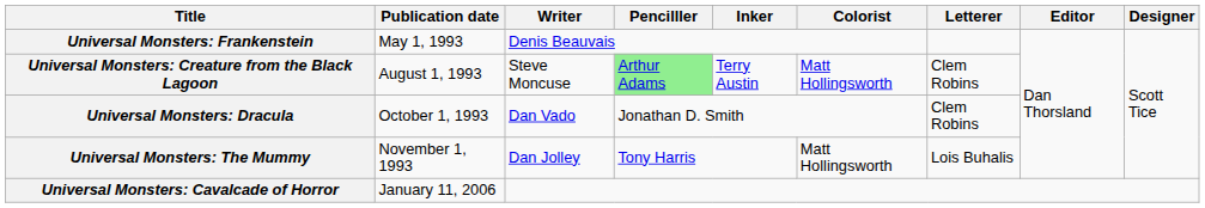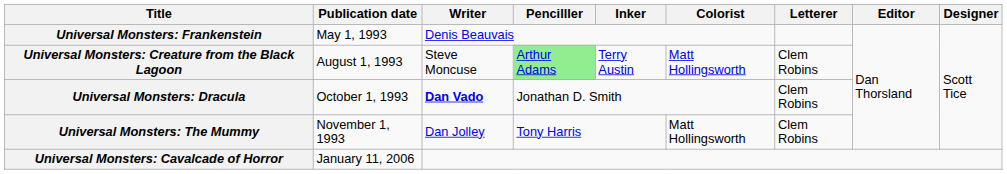 <table class="wikitable">
 <tr>
 <th>Title</th>
 <th>Publication date</th>
 <th>Writer</th>
 <th>Pencilller</th>
 <th>Inker</th>
 <th>Colorist</th>
 <th>Letterer</th>
 <th>Editor</th>
 <th>Designer</th>
 </tr>
 <tr>
 <th><em>Universal Monsters: Frankenstein</em></th>
 <td>May 1, 1993</td>
 <td colspan="4"><a href='#'>Denis Beauvais</a></td>
 <td></td>
 <td rowspan="4">Dan Thorsland</td>
 <td rowspan="4">Scott Tice</td>
 </tr>
 <tr>
 <th><em>Universal Monsters: Creature from the Black Lagoon</em></th>
 <td>August 1, 1993</td>
 <td>Steve Moncuse</td>
 <td style="background: lightgreen;"><a href='#'>Arthur Adams</a></td>
 <td><a href='#'>Terry Austin</a></td>
 <td><a href='#'>Matt Hollingsworth</a></td>
 <td>Clem Robins</td>
 </tr>
 <tr>
 <th><em>Universal Monsters: Dracula</em></th>
 <td>October 1, 1993</td>
-<td><a href='#'>Dan Vado</a></td>
+<td><strong><a href='#'>Dan Vado</a></strong></td>
 <td colspan="3">Jonathan D. Smith</td>
 <td>Clem Robins</td>
 </tr>
 <tr>
 <th><em>Universal Monsters: The Mummy</em></th>
 <td>November 1, 1993</td>
 <td><a href='#'>Dan Jolley</a></td>
 <td colspan="2"><a href='#'>Tony Harris</a></td>
 <td>Matt Hollingsworth</td>
-<td>Lois Buhalis</td>
+<td>Clem Robins</td>
 </tr>
 <tr>
 <th><em>Universal Monsters: Cavalcade of Horror</em></th>
 <td>January 11, 2006</td>
 <td colspan="7"></td>
 </tr>
 </table>
